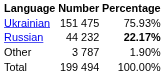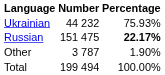 <table class="standard">
 <tr>
 <th>Language</th>
 <th>Number</th>
 <th>Percentage</th>
 </tr>
 <tr>
 <td><a href='#'>Ukrainian</a></td>
-<td align="right">151 475</td>
+<td align="right">44 232</td>
 <td align="right">75.93%</td>
 </tr>
 <tr>
 <td><a href='#'>Russian</a></td>
-<td align="right">44 232</td>
+<td align="right">151 475</td>
 <td align="right"><strong>22.17%</strong></td>
 </tr>
 <tr>
 <td>Other</td>
 <td align="right">3 787</td>
 <td align="right">1.90%</td>
 </tr>
 <tr>
 <td>Total</td>
 <td align="right">199 494</td>
 <td align="right">100.00%</td>
 </tr>
 </table>
